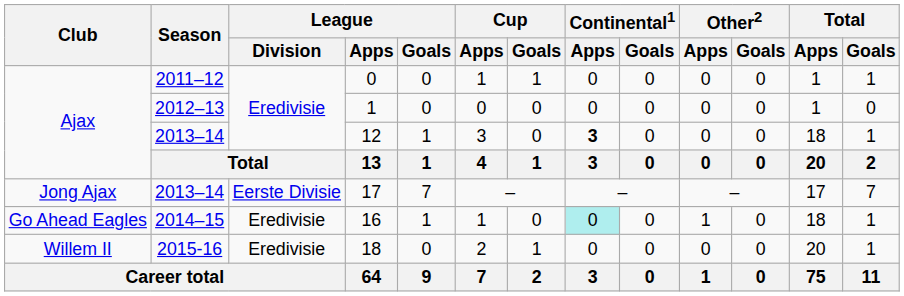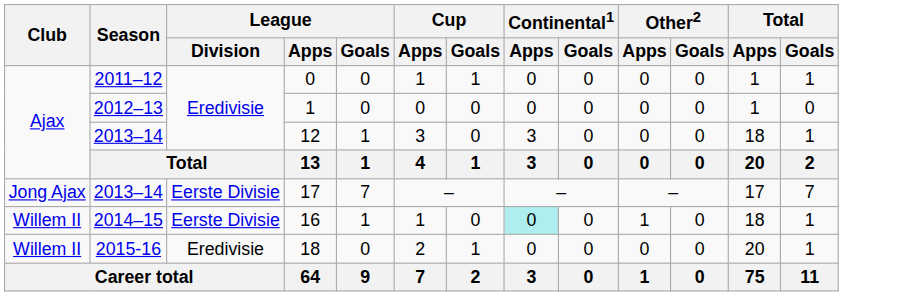 <table class="wikitable" style="text-align:center">
 <tr>
 <th rowspan="2">Club</th>
 <th rowspan="2">Season</th>
 <th colspan="3">League</th>
 <th colspan="2">Cup</th>
 <th colspan="2">Continental<sup>1</sup></th>
 <th colspan="2">Other<sup>2</sup></th>
 <th colspan="2">Total</th>
 </tr>
 <tr>
 <th>Division</th>
 <th>Apps</th>
 <th>Goals</th>
 <th>Apps</th>
 <th>Goals</th>
 <th>Apps</th>
 <th>Goals</th>
 <th>Apps</th>
 <th>Goals</th>
 <th>Apps</th>
 <th>Goals</th>
 </tr>
 <tr>
 <td rowspan="4"><a href='#'>Ajax</a></td>
 <td><a href='#'>2011–12</a></td>
 <td rowspan="3"><a href='#'>Eredivisie</a></td>
 <td>0</td>
 <td>0</td>
 <td>1</td>
 <td>1</td>
 <td>0</td>
 <td>0</td>
 <td>0</td>
 <td>0</td>
 <td>1</td>
 <td>1</td>
 </tr>
 <tr>
 <td><a href='#'>2012–13</a></td>
 <td>1</td>
 <td>0</td>
 <td>0</td>
 <td>0</td>
 <td>0</td>
 <td>0</td>
 <td>0</td>
 <td>0</td>
 <td>1</td>
 <td>0</td>
 </tr>
 <tr>
 <td><a href='#'>2013–14</a></td>
 <td>12</td>
 <td>1</td>
 <td>3</td>
 <td>0</td>
-<td><strong>3</strong></td>
+<td>3</td>
 <td>0</td>
 <td>0</td>
 <td>0</td>
 <td>18</td>
 <td>1</td>
 </tr>
 <tr>
 <th colspan="2">Total</th>
 <th>13</th>
 <th>1</th>
 <th>4</th>
 <th>1</th>
 <th>3</th>
 <th>0</th>
 <th>0</th>
 <th>0</th>
 <th>20</th>
 <th>2</th>
 </tr>
 <tr>
 <td><a href='#'>Jong Ajax</a></td>
 <td><a href='#'>2013–14</a></td>
 <td><a href='#'>Eerste Divisie</a></td>
 <td>17</td>
 <td>7</td>
 <td colspan="2">–</td>
 <td colspan="2">–</td>
 <td colspan="2">–</td>
 <td>17</td>
 <td>7</td>
 </tr>
 <tr>
-<td><a href='#'>Go Ahead Eagles</a></td>
+<td><a href='#'>Willem II</a></td>
 <td><a href='#'>2014–15</a></td>
-<td>Eredivisie</td>
+<td><a href='#'>Eerste Divisie</a></td>
 <td>16</td>
 <td>1</td>
 <td>1</td>
 <td>0</td>
 <td style="background: paleturquoise;">0</td>
 <td>0</td>
 <td>1</td>
 <td>0</td>
 <td>18</td>
 <td>1</td>
 </tr>
 <tr>
 <td><a href='#'>Willem II</a></td>
 <td><a href='#'>2015-16</a></td>
 <td>Eredivisie</td>
 <td>18</td>
 <td>0</td>
 <td>2</td>
 <td>1</td>
 <td>0</td>
 <td>0</td>
 <td>0</td>
 <td>0</td>
 <td>20</td>
 <td>1</td>
 </tr>
 <tr>
 <th colspan="3">Career total</th>
 <th>64</th>
 <th>9</th>
 <th>7</th>
 <th>2</th>
 <th>3</th>
 <th>0</th>
 <th>1</th>
 <th>0</th>
 <th>75</th>
 <th>11</th>
 </tr>
 </table>
